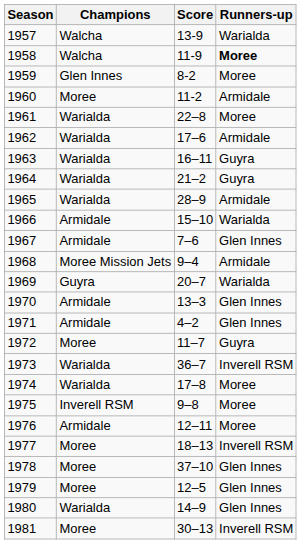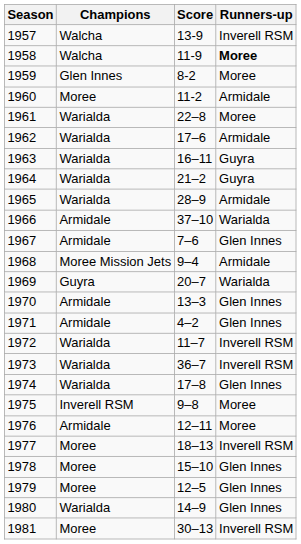 <table class="wikitable">
 <tr>
 <th>Season</th>
 <th>Champions</th>
 <th>Score</th>
 <th>Runners-up</th>
 </tr>
 <tr>
 <td>1957</td>
 <td> Walcha</td>
 <td>13-9</td>
-<td> Warialda</td>
+<td> Inverell RSM</td>
 </tr>
 <tr>
 <td>1958</td>
 <td> Walcha</td>
 <td>11-9</td>
 <td><strong> Moree</strong></td>
 </tr>
 <tr>
 <td>1959</td>
 <td> Glen Innes</td>
 <td>8-2</td>
 <td> Moree</td>
 </tr>
 <tr>
 <td>1960</td>
 <td> Moree</td>
 <td>11-2</td>
 <td> Armidale</td>
 </tr>
 <tr>
 <td>1961</td>
 <td> Warialda</td>
 <td>22–8</td>
 <td> Moree</td>
 </tr>
 <tr>
 <td>1962</td>
 <td> Warialda</td>
 <td>17–6</td>
 <td> Armidale</td>
 </tr>
 <tr>
 <td>1963</td>
 <td> Warialda</td>
 <td>16–11</td>
 <td> Guyra</td>
 </tr>
 <tr>
 <td>1964</td>
 <td> Warialda</td>
 <td>21–2</td>
 <td> Guyra</td>
 </tr>
 <tr>
 <td>1965</td>
 <td> Warialda</td>
 <td>28–9</td>
 <td> Armidale</td>
 </tr>
 <tr>
 <td>1966</td>
 <td> Armidale</td>
-<td>15–10</td>
+<td>37–10</td>
 <td> Warialda</td>
 </tr>
 <tr>
 <td>1967</td>
 <td> Armidale</td>
 <td>7–6</td>
 <td> Glen Innes</td>
 </tr>
 <tr>
 <td>1968</td>
 <td> Moree Mission Jets</td>
 <td>9–4</td>
 <td> Armidale</td>
 </tr>
 <tr>
 <td>1969</td>
 <td> Guyra</td>
 <td>20–7</td>
 <td> Warialda</td>
 </tr>
 <tr>
 <td>1970</td>
 <td> Armidale</td>
 <td>13–3</td>
 <td> Glen Innes</td>
 </tr>
 <tr>
 <td>1971</td>
 <td> Armidale</td>
 <td>4–2</td>
 <td> Glen Innes</td>
 </tr>
 <tr>
 <td>1972</td>
-<td> Moree</td>
+<td> Warialda</td>
 <td>11–7</td>
-<td> Guyra</td>
+<td> Inverell RSM</td>
 </tr>
 <tr>
 <td>1973</td>
 <td> Warialda</td>
 <td>36–7</td>
 <td> Inverell RSM</td>
 </tr>
 <tr>
 <td>1974</td>
 <td> Warialda</td>
 <td>17–8</td>
-<td> Moree</td>
+<td> Glen Innes</td>
 </tr>
 <tr>
 <td>1975</td>
 <td> Inverell RSM</td>
 <td>9–8</td>
 <td> Moree</td>
 </tr>
 <tr>
 <td>1976</td>
 <td> Armidale</td>
 <td>12–11</td>
 <td> Moree</td>
 </tr>
 <tr>
 <td>1977</td>
 <td> Moree</td>
 <td>18–13</td>
 <td> Inverell RSM</td>
 </tr>
 <tr>
 <td>1978</td>
 <td> Moree</td>
-<td>37–10</td>
+<td>15–10</td>
 <td> Glen Innes</td>
 </tr>
 <tr>
 <td>1979</td>
 <td> Moree</td>
 <td>12–5</td>
 <td> Glen Innes</td>
 </tr>
 <tr>
 <td>1980</td>
 <td> Warialda</td>
 <td>14–9</td>
 <td> Glen Innes</td>
 </tr>
 <tr>
 <td>1981</td>
 <td> Moree</td>
 <td>30–13</td>
 <td> Inverell RSM</td>
 </tr>
 </table>
